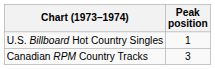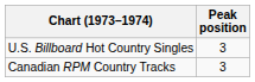 <table class="wikitable sortable">
 <tr>
 <th align="left">Chart (1973–1974)</th>
 <th align="center">Peak<br>position</th>
 </tr>
 <tr>
 <td align="left">U.S. <em>Billboard</em> Hot Country Singles</td>
-<td align="center">1</td>
+<td align="center">3</td>
 </tr>
 <tr>
 <td align="left">Canadian <em>RPM</em> Country Tracks</td>
 <td align="center">3</td>
 </tr>
 </table>
